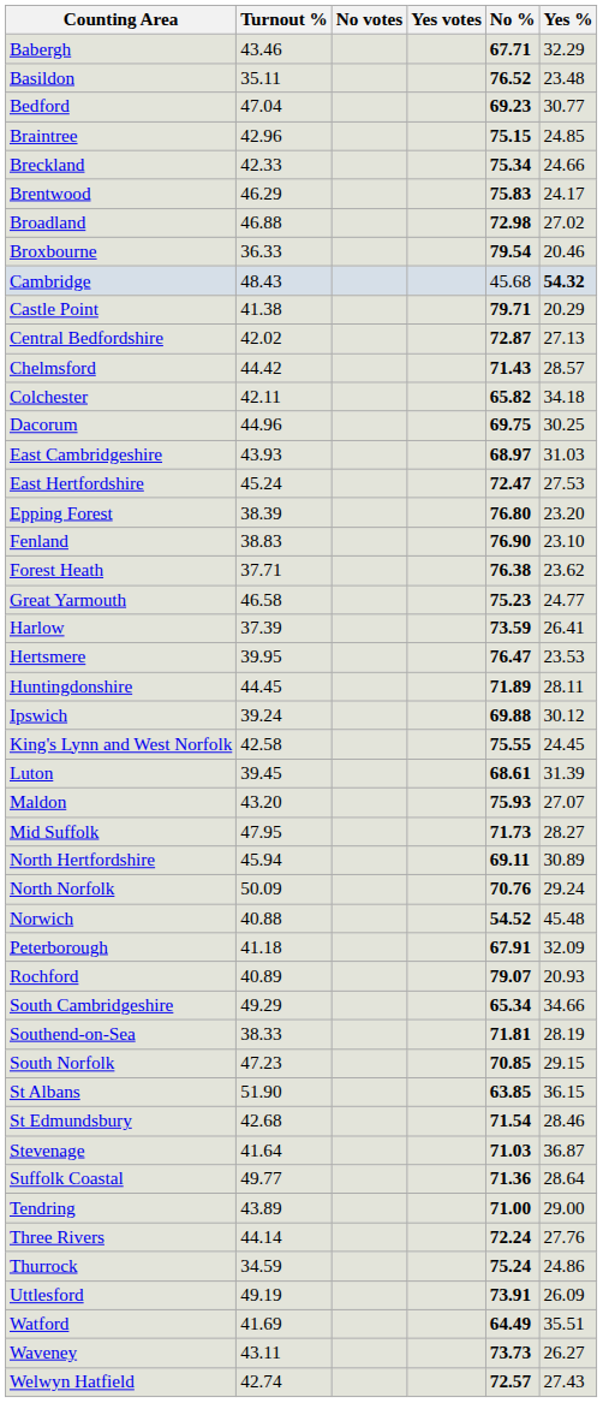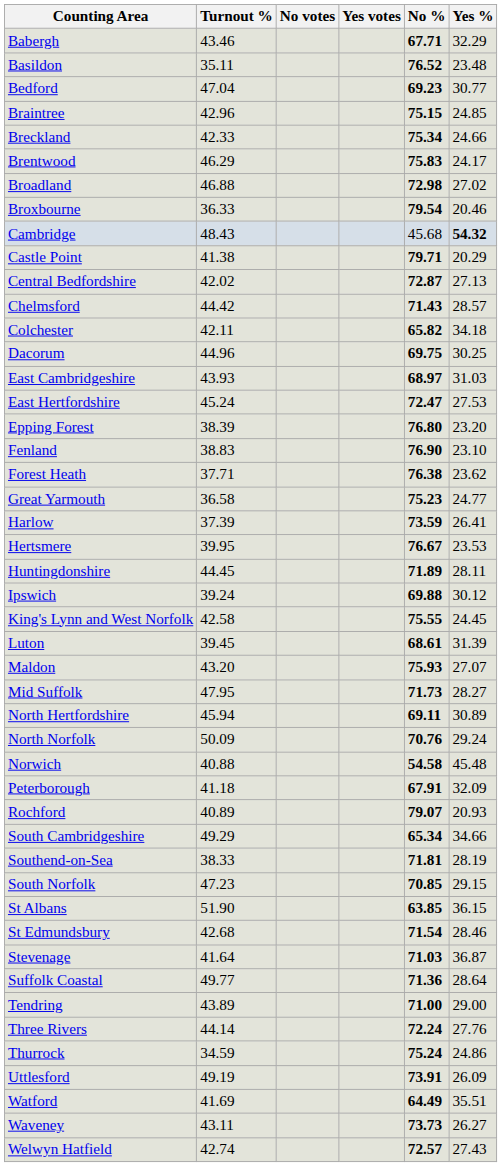 <table class="wikitable sortable">
 <tr>
 <th>Counting Area</th>
 <th>Turnout %</th>
 <th>No votes</th>
 <th>Yes votes</th>
 <th>No %</th>
 <th>Yes %</th>
 </tr>
 <tr style="background:#E3E4DA;">
 <td><a href='#'>Babergh</a></td>
 <td>43.46</td>
 <td><strong></strong></td>
 <td></td>
 <td><strong>67.71</strong></td>
 <td>32.29</td>
 </tr>
 <tr style="background:#E3E4DA;">
 <td><a href='#'>Basildon</a></td>
 <td>35.11</td>
 <td><strong></strong></td>
 <td></td>
 <td><strong>76.52</strong></td>
 <td>23.48</td>
 </tr>
 <tr style="background:#E3E4DA;">
 <td><a href='#'>Bedford</a></td>
 <td>47.04</td>
 <td><strong></strong></td>
 <td></td>
 <td><strong>69.23</strong></td>
 <td>30.77</td>
 </tr>
 <tr style="background:#E3E4DA;">
 <td><a href='#'>Braintree</a></td>
 <td>42.96</td>
 <td><strong></strong></td>
 <td></td>
 <td><strong>75.15</strong></td>
 <td>24.85</td>
 </tr>
 <tr style="background:#E3E4DA;">
 <td><a href='#'>Breckland</a></td>
 <td>42.33</td>
 <td><strong></strong></td>
 <td></td>
 <td><strong>75.34</strong></td>
 <td>24.66</td>
 </tr>
 <tr style="background:#E3E4DA;">
 <td><a href='#'>Brentwood</a></td>
 <td>46.29</td>
 <td><strong></strong></td>
 <td></td>
 <td><strong>75.83</strong></td>
 <td>24.17</td>
 </tr>
 <tr style="background:#E3E4DA;">
 <td><a href='#'>Broadland</a></td>
 <td>46.88</td>
 <td><strong></strong></td>
 <td></td>
 <td><strong>72.98</strong></td>
 <td>27.02</td>
 </tr>
 <tr style="background:#E3E4DA;">
 <td><a href='#'>Broxbourne</a></td>
 <td>36.33</td>
 <td><strong></strong></td>
 <td></td>
 <td><strong>79.54</strong></td>
 <td>20.46</td>
 </tr>
 <tr style="background:#D6DFE8;">
 <td><a href='#'>Cambridge</a></td>
 <td>48.43</td>
 <td></td>
 <td><strong></strong></td>
 <td>45.68</td>
 <td><strong>54.32</strong></td>
 </tr>
 <tr style="background:#E3E4DA;">
 <td><a href='#'>Castle Point</a></td>
 <td>41.38</td>
 <td><strong></strong></td>
 <td></td>
 <td><strong>79.71</strong></td>
 <td>20.29</td>
 </tr>
 <tr style="background:#E3E4DA;">
 <td><a href='#'>Central Bedfordshire</a></td>
 <td>42.02</td>
 <td><strong></strong></td>
 <td></td>
 <td><strong>72.87</strong></td>
 <td>27.13</td>
 </tr>
 <tr style="background:#E3E4DA;">
 <td><a href='#'>Chelmsford</a></td>
 <td>44.42</td>
 <td><strong></strong></td>
 <td></td>
 <td><strong>71.43</strong></td>
 <td>28.57</td>
 </tr>
 <tr style="background:#E3E4DA;">
 <td><a href='#'>Colchester</a></td>
 <td>42.11</td>
 <td><strong></strong></td>
 <td></td>
 <td><strong>65.82</strong></td>
 <td>34.18</td>
 </tr>
 <tr style="background:#E3E4DA;">
 <td><a href='#'>Dacorum</a></td>
 <td>44.96</td>
 <td><strong></strong></td>
 <td></td>
 <td><strong>69.75</strong></td>
 <td>30.25</td>
 </tr>
 <tr style="background:#E3E4DA;">
 <td><a href='#'>East Cambridgeshire</a></td>
 <td>43.93</td>
 <td><strong></strong></td>
 <td></td>
 <td><strong>68.97</strong></td>
 <td>31.03</td>
 </tr>
 <tr style="background:#E3E4DA;">
 <td><a href='#'>East Hertfordshire</a></td>
 <td>45.24</td>
 <td><strong></strong></td>
 <td></td>
 <td><strong>72.47</strong></td>
 <td>27.53</td>
 </tr>
 <tr style="background:#E3E4DA;">
 <td><a href='#'>Epping Forest</a></td>
 <td>38.39</td>
 <td><strong></strong></td>
 <td></td>
 <td><strong>76.80</strong></td>
 <td>23.20</td>
 </tr>
 <tr style="background:#E3E4DA;">
 <td><a href='#'>Fenland</a></td>
 <td>38.83</td>
 <td><strong></strong></td>
 <td></td>
 <td><strong>76.90</strong></td>
 <td>23.10</td>
 </tr>
 <tr style="background:#E3E4DA;">
 <td><a href='#'>Forest Heath</a></td>
 <td>37.71</td>
 <td><strong></strong></td>
 <td></td>
 <td><strong>76.38</strong></td>
 <td>23.62</td>
 </tr>
 <tr style="background:#E3E4DA;">
 <td><a href='#'>Great Yarmouth</a></td>
-<td>46.58</td>
+<td>36.58</td>
 <td><strong></strong></td>
 <td></td>
 <td><strong>75.23</strong></td>
 <td>24.77</td>
 </tr>
 <tr style="background:#E3E4DA;">
 <td><a href='#'>Harlow</a></td>
 <td>37.39</td>
 <td><strong></strong></td>
 <td></td>
 <td><strong>73.59</strong></td>
 <td>26.41</td>
 </tr>
 <tr style="background:#E3E4DA;">
 <td><a href='#'>Hertsmere</a></td>
 <td>39.95</td>
 <td><strong></strong></td>
 <td></td>
-<td><strong>76.47</strong></td>
+<td><strong>76.67</strong></td>
 <td>23.53</td>
 </tr>
 <tr style="background:#E3E4DA;">
 <td><a href='#'>Huntingdonshire</a></td>
 <td>44.45</td>
 <td><strong></strong></td>
 <td></td>
 <td><strong>71.89</strong></td>
 <td>28.11</td>
 </tr>
 <tr style="background:#E3E4DA;">
 <td><a href='#'>Ipswich</a></td>
 <td>39.24</td>
 <td><strong></strong></td>
 <td></td>
 <td><strong>69.88</strong></td>
 <td>30.12</td>
 </tr>
 <tr style="background:#E3E4DA;">
 <td><a href='#'>King's Lynn and West Norfolk</a></td>
 <td>42.58</td>
 <td><strong></strong></td>
 <td></td>
 <td><strong>75.55</strong></td>
 <td>24.45</td>
 </tr>
 <tr style="background:#E3E4DA;">
 <td><a href='#'>Luton</a></td>
 <td>39.45</td>
 <td><strong></strong></td>
 <td></td>
 <td><strong>68.61</strong></td>
 <td>31.39</td>
 </tr>
 <tr style="background:#E3E4DA;">
 <td><a href='#'>Maldon</a></td>
 <td>43.20</td>
 <td><strong></strong></td>
 <td></td>
 <td><strong>75.93</strong></td>
 <td>27.07</td>
 </tr>
 <tr style="background:#E3E4DA;">
 <td><a href='#'>Mid Suffolk</a></td>
 <td>47.95</td>
 <td><strong></strong></td>
 <td></td>
 <td><strong>71.73</strong></td>
 <td>28.27</td>
 </tr>
 <tr style="background:#E3E4DA;">
 <td><a href='#'>North Hertfordshire</a></td>
 <td>45.94</td>
 <td><strong></strong></td>
 <td></td>
 <td><strong>69.11</strong></td>
 <td>30.89</td>
 </tr>
 <tr style="background:#E3E4DA;">
 <td><a href='#'>North Norfolk</a></td>
 <td>50.09</td>
 <td><strong></strong></td>
 <td></td>
 <td><strong>70.76</strong></td>
 <td>29.24</td>
 </tr>
 <tr style="background:#E3E4DA;">
 <td><a href='#'>Norwich</a></td>
 <td>40.88</td>
 <td><strong></strong></td>
 <td></td>
-<td><strong>54.52</strong></td>
+<td><strong>54.58</strong></td>
 <td>45.48</td>
 </tr>
 <tr style="background:#E3E4DA;">
 <td><a href='#'>Peterborough</a></td>
 <td>41.18</td>
 <td><strong></strong></td>
 <td></td>
 <td><strong>67.91</strong></td>
 <td>32.09</td>
 </tr>
 <tr style="background:#E3E4DA;">
 <td><a href='#'>Rochford</a></td>
 <td>40.89</td>
 <td><strong></strong></td>
 <td></td>
 <td><strong>79.07</strong></td>
 <td>20.93</td>
 </tr>
 <tr style="background:#E3E4DA;">
 <td><a href='#'>South Cambridgeshire</a></td>
 <td>49.29</td>
 <td><strong></strong></td>
 <td></td>
 <td><strong>65.34</strong></td>
 <td>34.66</td>
 </tr>
 <tr style="background:#E3E4DA;">
 <td><a href='#'>Southend-on-Sea</a></td>
 <td>38.33</td>
 <td><strong></strong></td>
 <td></td>
 <td><strong>71.81</strong></td>
 <td>28.19</td>
 </tr>
 <tr style="background:#E3E4DA;">
 <td><a href='#'>South Norfolk</a></td>
 <td>47.23</td>
 <td><strong></strong></td>
 <td></td>
 <td><strong>70.85</strong></td>
 <td>29.15</td>
 </tr>
 <tr style="background:#E3E4DA;">
 <td><a href='#'>St Albans</a></td>
 <td>51.90</td>
 <td><strong></strong></td>
 <td></td>
 <td><strong>63.85</strong></td>
 <td>36.15</td>
 </tr>
 <tr style="background:#E3E4DA;">
 <td><a href='#'>St Edmundsbury</a></td>
 <td>42.68</td>
 <td><strong></strong></td>
 <td></td>
 <td><strong>71.54</strong></td>
 <td>28.46</td>
 </tr>
 <tr style="background:#E3E4DA;">
 <td><a href='#'>Stevenage</a></td>
 <td>41.64</td>
 <td><strong></strong></td>
 <td></td>
 <td><strong>71.03</strong></td>
 <td>36.87</td>
 </tr>
 <tr style="background:#E3E4DA;">
 <td><a href='#'>Suffolk Coastal</a></td>
 <td>49.77</td>
 <td><strong></strong></td>
 <td></td>
 <td><strong>71.36</strong></td>
 <td>28.64</td>
 </tr>
 <tr style="background:#E3E4DA;">
 <td><a href='#'>Tendring</a></td>
 <td>43.89</td>
 <td><strong></strong></td>
 <td></td>
 <td><strong>71.00</strong></td>
 <td>29.00</td>
 </tr>
 <tr style="background:#E3E4DA;">
 <td><a href='#'>Three Rivers</a></td>
 <td>44.14</td>
 <td><strong></strong></td>
 <td></td>
 <td><strong>72.24</strong></td>
 <td>27.76</td>
 </tr>
 <tr style="background:#E3E4DA;">
 <td><a href='#'>Thurrock</a></td>
 <td>34.59</td>
 <td><strong></strong></td>
 <td></td>
 <td><strong>75.24</strong></td>
 <td>24.86</td>
 </tr>
 <tr style="background:#E3E4DA;">
 <td><a href='#'>Uttlesford</a></td>
 <td>49.19</td>
 <td><strong></strong></td>
 <td></td>
 <td><strong>73.91</strong></td>
 <td>26.09</td>
 </tr>
 <tr style="background:#E3E4DA;">
 <td><a href='#'>Watford</a></td>
 <td>41.69</td>
 <td><strong></strong></td>
 <td></td>
 <td><strong>64.49</strong></td>
 <td>35.51</td>
 </tr>
 <tr style="background:#E3E4DA;">
 <td><a href='#'>Waveney</a></td>
 <td>43.11</td>
 <td><strong></strong></td>
 <td></td>
 <td><strong>73.73</strong></td>
 <td>26.27</td>
 </tr>
 <tr style="background:#E3E4DA;">
 <td><a href='#'>Welwyn Hatfield</a></td>
 <td>42.74</td>
 <td><strong></strong></td>
 <td></td>
 <td><strong>72.57</strong></td>
 <td>27.43</td>
 </tr>
 </table>
